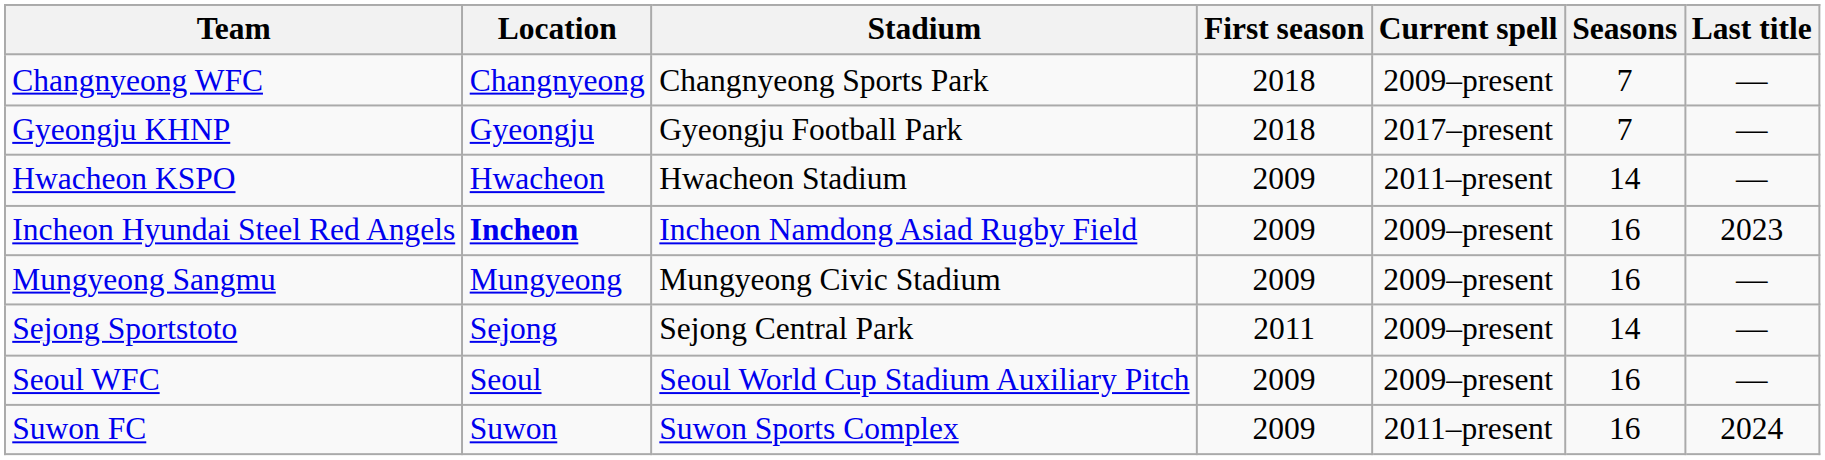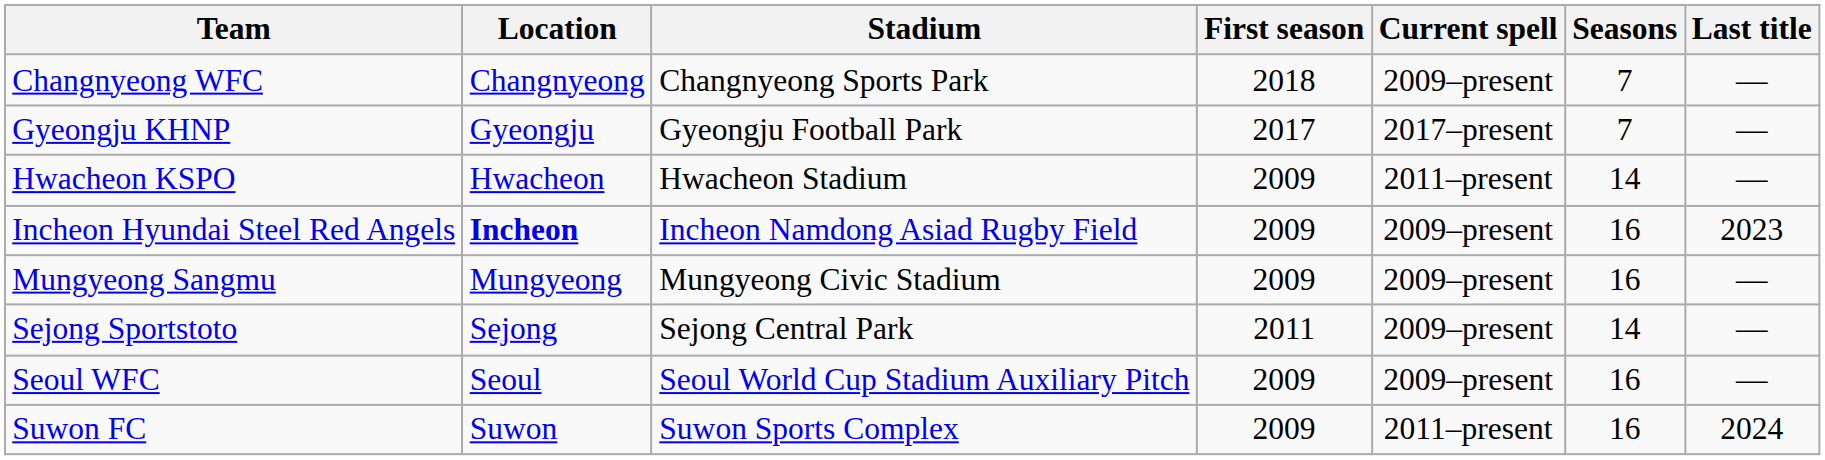 <table class="wikitable sortable" style="text-align:center;">
 <tr>
 <th>Team</th>
 <th>Location</th>
 <th>Stadium</th>
 <th>First season</th>
 <th>Current spell</th>
 <th>Seasons</th>
 <th>Last title</th>
 </tr>
 <tr>
 <td align="left"><a href='#'>Changnyeong WFC</a></td>
 <td align="left"><a href='#'>Changnyeong</a></td>
 <td align="left">Changnyeong Sports Park</td>
 <td>2018</td>
 <td>2009–present</td>
 <td>7</td>
 <td>—</td>
 </tr>
 <tr>
 <td align="left"><a href='#'>Gyeongju KHNP</a></td>
 <td align="left"><a href='#'>Gyeongju</a></td>
 <td align="left">Gyeongju Football Park</td>
-<td>2018</td>
+<td>2017</td>
 <td>2017–present</td>
 <td>7</td>
 <td>—</td>
 </tr>
 <tr>
 <td align="left"><a href='#'>Hwacheon KSPO</a></td>
 <td align="left"><a href='#'>Hwacheon</a></td>
 <td align="left">Hwacheon Stadium</td>
 <td>2009</td>
 <td>2011–present</td>
 <td>14</td>
 <td>—</td>
 </tr>
 <tr>
 <td align="left"><a href='#'>Incheon Hyundai Steel Red Angels</a></td>
 <td align="left"><strong><a href='#'>Incheon</a></strong></td>
 <td align="left"><a href='#'>Incheon Namdong Asiad Rugby Field</a></td>
 <td>2009</td>
 <td>2009–present</td>
 <td>16</td>
 <td>2023</td>
 </tr>
 <tr>
 <td align="left"><a href='#'>Mungyeong Sangmu</a></td>
 <td align="left"><a href='#'>Mungyeong</a></td>
 <td align="left">Mungyeong Civic Stadium</td>
 <td>2009</td>
 <td>2009–present</td>
 <td>16</td>
 <td>—</td>
 </tr>
 <tr>
 <td align="left"><a href='#'>Sejong Sportstoto</a></td>
 <td align="left"><a href='#'>Sejong</a></td>
 <td align="left">Sejong Central Park</td>
 <td>2011</td>
 <td>2009–present</td>
 <td>14</td>
 <td>—</td>
 </tr>
 <tr>
 <td align="left"><a href='#'>Seoul WFC</a></td>
 <td align="left"><a href='#'>Seoul</a></td>
 <td align="left"><a href='#'>Seoul World Cup Stadium Auxiliary Pitch</a></td>
 <td>2009</td>
 <td>2009–present</td>
 <td>16</td>
 <td>—</td>
 </tr>
 <tr>
 <td align="left"><a href='#'>Suwon FC</a></td>
 <td align="left"><a href='#'>Suwon</a></td>
 <td align="left"><a href='#'>Suwon Sports Complex</a></td>
 <td>2009</td>
 <td>2011–present</td>
 <td>16</td>
 <td>2024</td>
 </tr>
 </table>
